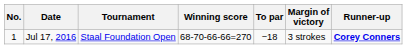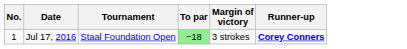 <table class="wikitable" style="font-size:95%;">
 <tr>
 <th>No.</th>
 <th>Date</th>
 <th>Tournament</th>
-<th>Winning score</th>
 <th>To par</th>
 <th>Margin of<br>victory</th>
 <th>Runner-up</th>
 </tr>
 <tr>
 <td align=center>1</td>
 <td align=right>Jul 17, <a href='#'>2016</a></td>
 <td><a href='#'>Staal Foundation Open</a></td>
-<td align=right>68-70-66-66=270</td>
-<td align=center>−18</td>
+<td align=center style="background: lightgreen;">−18</td>
 <td>3 strokes</td>
 <td><strong> <a href='#'>Corey Conners</a></strong></td>
 </tr>
 </table>
